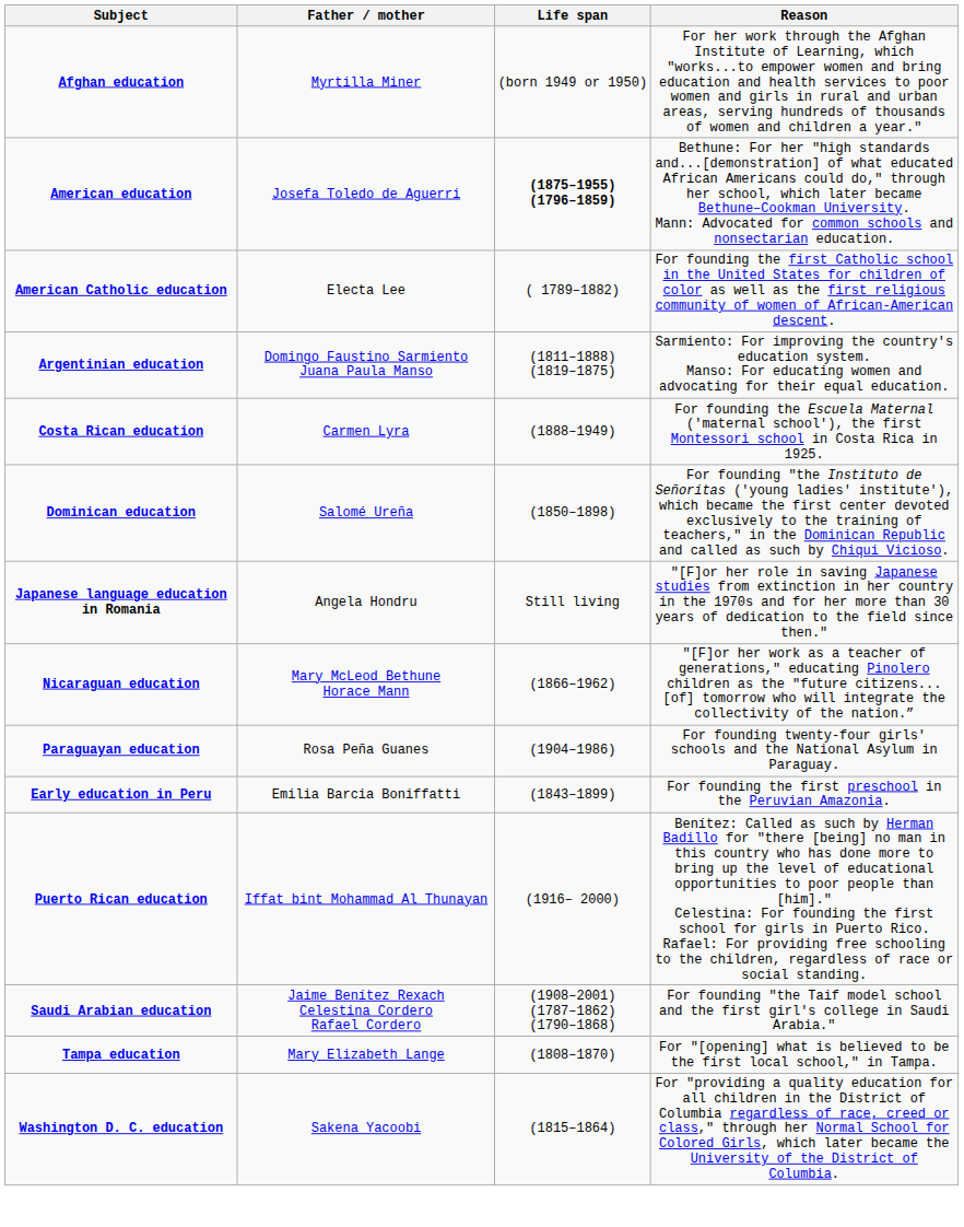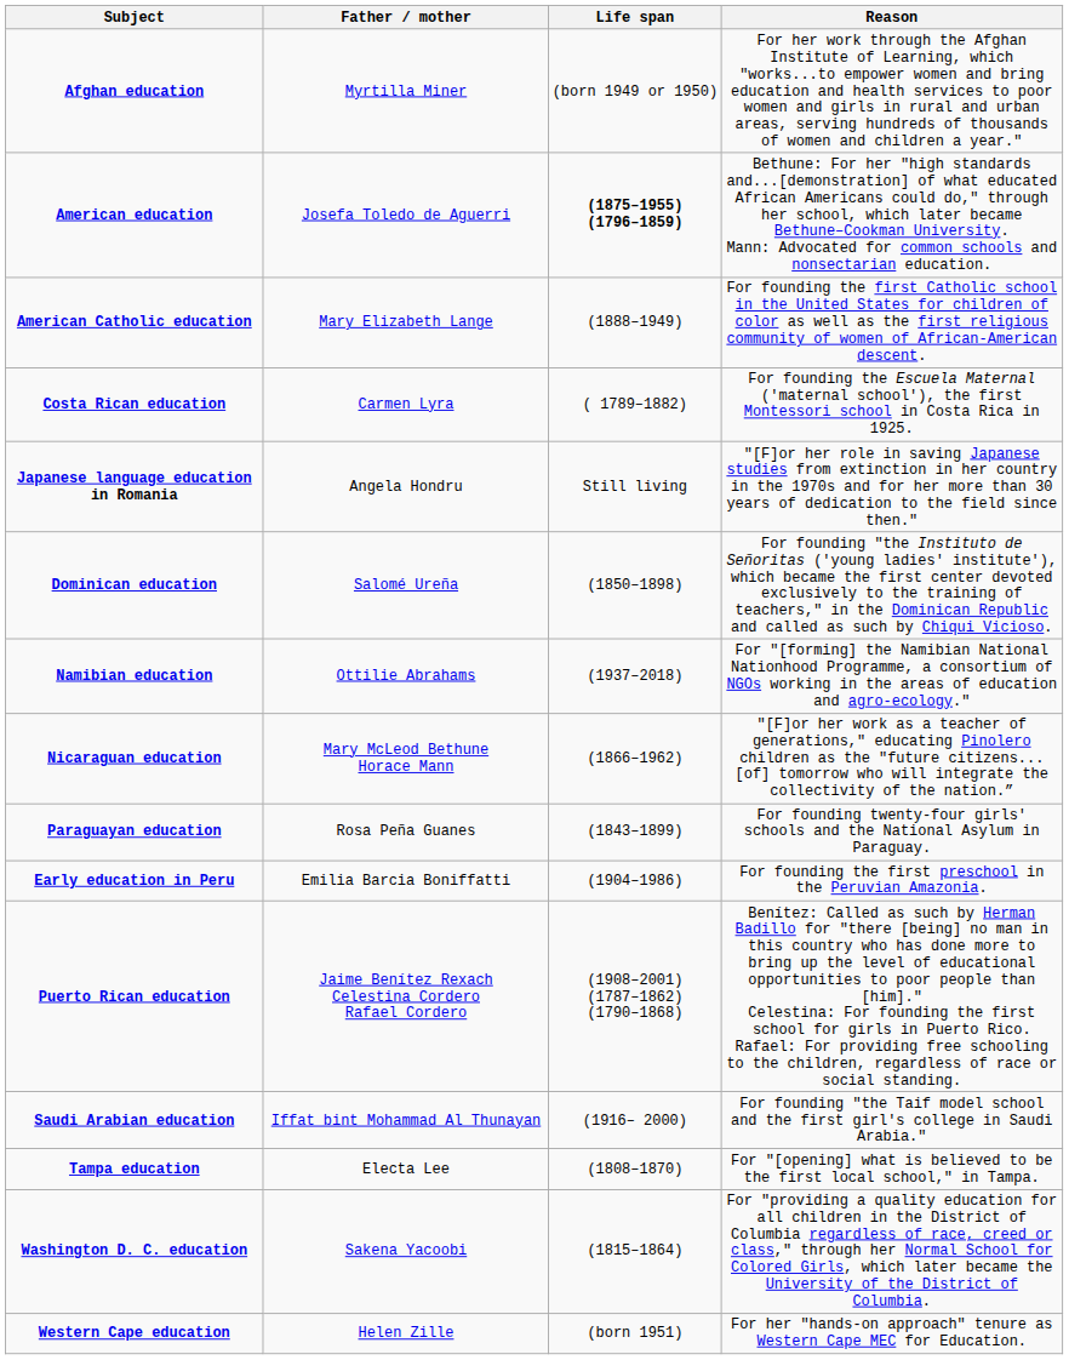 <table class="wikitable" style="text-align:center;">
 <tr>
 <th width="225px">Subject</th>
 <th width="250px">Father / mother</th>
 <th>Life span</th>
 <th width="300px">Reason</th>
 </tr>
 <tr>
 <td><strong><a href='#'>Afghan education</a></strong></td>
 <td><a href='#'>Myrtilla Miner</a></td>
 <td>(born 1949 or 1950)</td>
 <td>For her work through the Afghan Institute of Learning, which "works...to empower women and bring education and health services to poor women and girls in rural and urban areas, serving hundreds of thousands of women and children a year."</td>
 </tr>
 <tr>
 <td><strong><a href='#'>American education</a></strong></td>
 <td><a href='#'>Josefa Toledo de Aguerri</a></td>
 <td><strong>(1875–1955)<br>(1796–1859)</strong></td>
 <td>Bethune: For her "high standards and...[demonstration] of what educated African Americans could do," through her school, which later became <a href='#'>Bethune–Cookman University</a>.<br>Mann: Advocated for <a href='#'>common schools</a> and <a href='#'>nonsectarian</a> education.</td>
 </tr>
 <tr>
 <td><strong><a href='#'>American Catholic education</a></strong></td>
-<td>Electa Lee</td>
-<td>( 1789–1882)</td>
+<td><a href='#'>Mary Elizabeth Lange</a></td>
+<td>(1888–1949)</td>
 <td>For founding the <a href='#'>first Catholic school in the United States for children of color</a> as well as the <a href='#'>first religious community of women of African-American descent</a>.</td>
-</tr>
-<tr>
-<td><a href='#'><strong>Argentinian education</strong></a></td>
-<td><a href='#'>Domingo Faustino Sarmiento</a><br><a href='#'>Juana Paula Manso</a></td>
-<td>(1811–1888)<br>(1819–1875)</td>
-<td>Sarmiento: For improving the country's education system.<br>Manso: For educating women and advocating for their equal education.</td>
 </tr>
 <tr>
 <td><a href='#'><strong>Costa Rican education</strong></a></td>
 <td><a href='#'>Carmen Lyra</a></td>
-<td>(1888–1949)</td>
+<td>( 1789–1882)</td>
 <td>For founding the <em>Escuela Maternal</em> ('maternal school'), the first <a href='#'>Montessori school</a> in Costa Rica in 1925.</td>
+</tr>
+<tr>
+<td><strong><a href='#'>Japanese language education</a> in Romania</strong></td>
+<td>Angela Hondru</td>
+<td>Still living</td>
+<td>"[F]or her role in saving <a href='#'>Japanese studies</a> from extinction in her country in the 1970s and for her more than 30 years of dedication to the field since then."</td>
 </tr>
 <tr>
 <td><strong><a href='#'>Dominican education</a></strong></td>
 <td><a href='#'>Salomé Ureña</a></td>
 <td>(1850–1898)</td>
 <td>For founding "the <em>Instituto de Señoritas</em> ('young ladies' institute'), which became the first center devoted exclusively to the training of teachers," in the <a href='#'>Dominican Republic</a> and called as such by <a href='#'>Chiqui Vicioso</a>.</td>
 </tr>
 <tr>
-<td><strong><a href='#'>Japanese language education</a> in Romania</strong></td>
-<td>Angela Hondru</td>
-<td>Still living</td>
-<td>"[F]or her role in saving <a href='#'>Japanese studies</a> from extinction in her country in the 1970s and for her more than 30 years of dedication to the field since then."</td>
+<td><a href='#'><strong>Namibian education</strong></a></td>
+<td><a href='#'>Ottilie Abrahams</a></td>
+<td>(1937–2018)</td>
+<td>For "[forming] the Namibian National Nationhood Programme, a consortium of <a href='#'>NGOs</a> working in the areas of education and <a href='#'>agro-ecology</a>."</td>
 </tr>
 <tr>
 <td><a href='#'><strong>Nicaraguan education</strong></a></td>
 <td><a href='#'>Mary McLeod Bethune</a><br><a href='#'>Horace Mann</a></td>
 <td>(1866–1962)</td>
 <td>"[F]or her work as a teacher of<br>generations," educating <a href='#'>Pinolero</a> children as the "future citizens...[of] tomorrow who will integrate the collectivity of the nation.”</td>
 </tr>
 <tr>
 <td><strong><a href='#'>Paraguayan education</a></strong></td>
 <td>Rosa Peña Guanes</td>
-<td>(1904–1986)</td>
+<td>(1843–1899)</td>
 <td>For founding twenty-four girls' schools and the National Asylum in Paraguay.</td>
 </tr>
 <tr>
 <td><a href='#'><strong>Early education in Peru</strong></a></td>
 <td>Emilia Barcia Boniffatti</td>
-<td>(1843–1899)</td>
+<td>(1904–1986)</td>
 <td>For founding the first <a href='#'>preschool</a> in the <a href='#'>Peruvian Amazonia</a>.</td>
 </tr>
 <tr>
 <td><strong><a href='#'>Puerto Rican education</a></strong></td>
-<td><a href='#'>Iffat bint Mohammad Al Thunayan</a></td>
-<td>(1916– 2000)</td>
+<td><a href='#'>Jaime Benítez Rexach</a><br><a href='#'>Celestina Cordero</a><br><a href='#'>Rafael Cordero</a></td>
+<td>(1908–2001)<br>(1787–1862)<br>(1790–1868)</td>
 <td>Benítez: Called as such by <a href='#'>Herman Badillo</a> for "there [being] no man in this country who has done more to bring up the level of educational opportunities to poor people than [him]."<br>Celestina: For founding the first school for girls in Puerto Rico.<br>Rafael: For providing free schooling to the children, regardless of race or social standing.</td>
 </tr>
 <tr>
 <td><strong><a href='#'>Saudi Arabian education</a></strong></td>
-<td><a href='#'>Jaime Benítez Rexach</a><br><a href='#'>Celestina Cordero</a><br><a href='#'>Rafael Cordero</a></td>
-<td>(1908–2001)<br>(1787–1862)<br>(1790–1868)</td>
+<td><a href='#'>Iffat bint Mohammad Al Thunayan</a></td>
+<td>(1916– 2000)</td>
 <td>For founding "the Taif model school and the first girl's college in Saudi Arabia."</td>
 </tr>
 <tr>
 <td><strong><a href='#'>Tampa education</a></strong></td>
-<td><a href='#'>Mary Elizabeth Lange</a></td>
+<td>Electa Lee</td>
 <td>(1808–1870)</td>
 <td>For "[opening] what is believed to be the first local school," in Tampa.</td>
 </tr>
 <tr>
 <td><strong><a href='#'>Washington D. C. education</a></strong></td>
 <td><a href='#'>Sakena Yacoobi</a></td>
 <td>(1815–1864)</td>
 <td>For "providing a quality education for all children in the District of Columbia <a href='#'>regardless of race, creed or class</a>," through her <a href='#'>Normal School for Colored Girls</a>, which later became the <a href='#'>University of the District of Columbia</a>.</td>
 </tr>
+<tr>
+<td><a href='#'><strong>Western Cape education</strong></a></td>
+<td><a href='#'>Helen Zille</a></td>
+<td>(born 1951)</td>
+<td>For her "hands-on approach" tenure as <a href='#'>Western Cape MEC</a> for Education.</td>
+</tr>
 </table>
